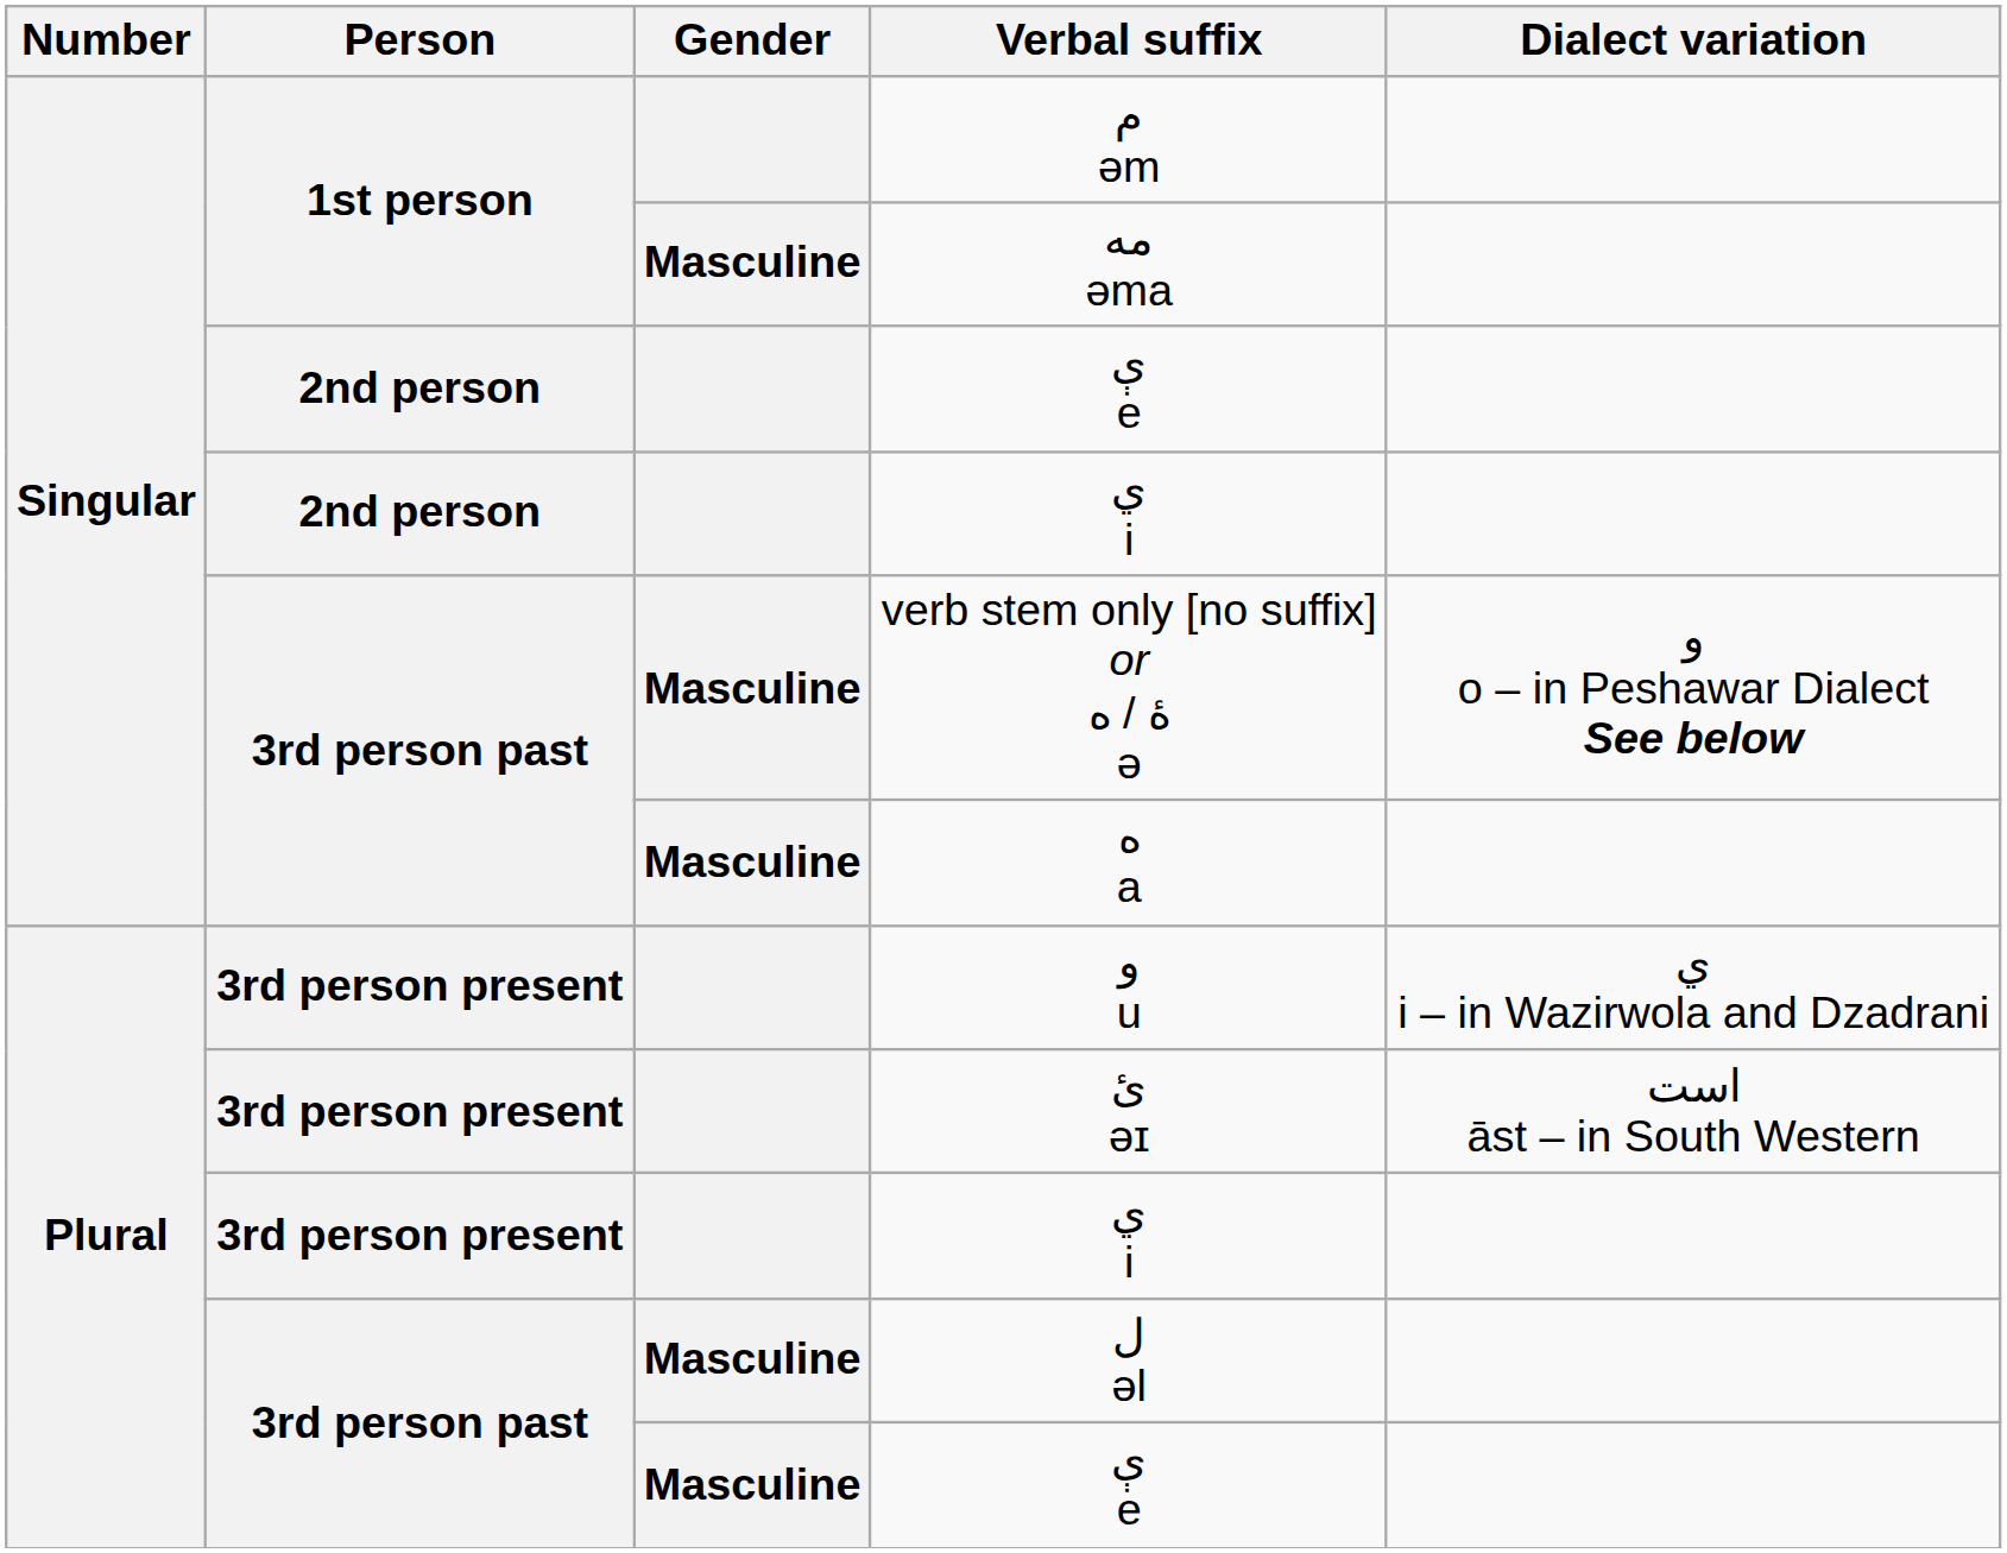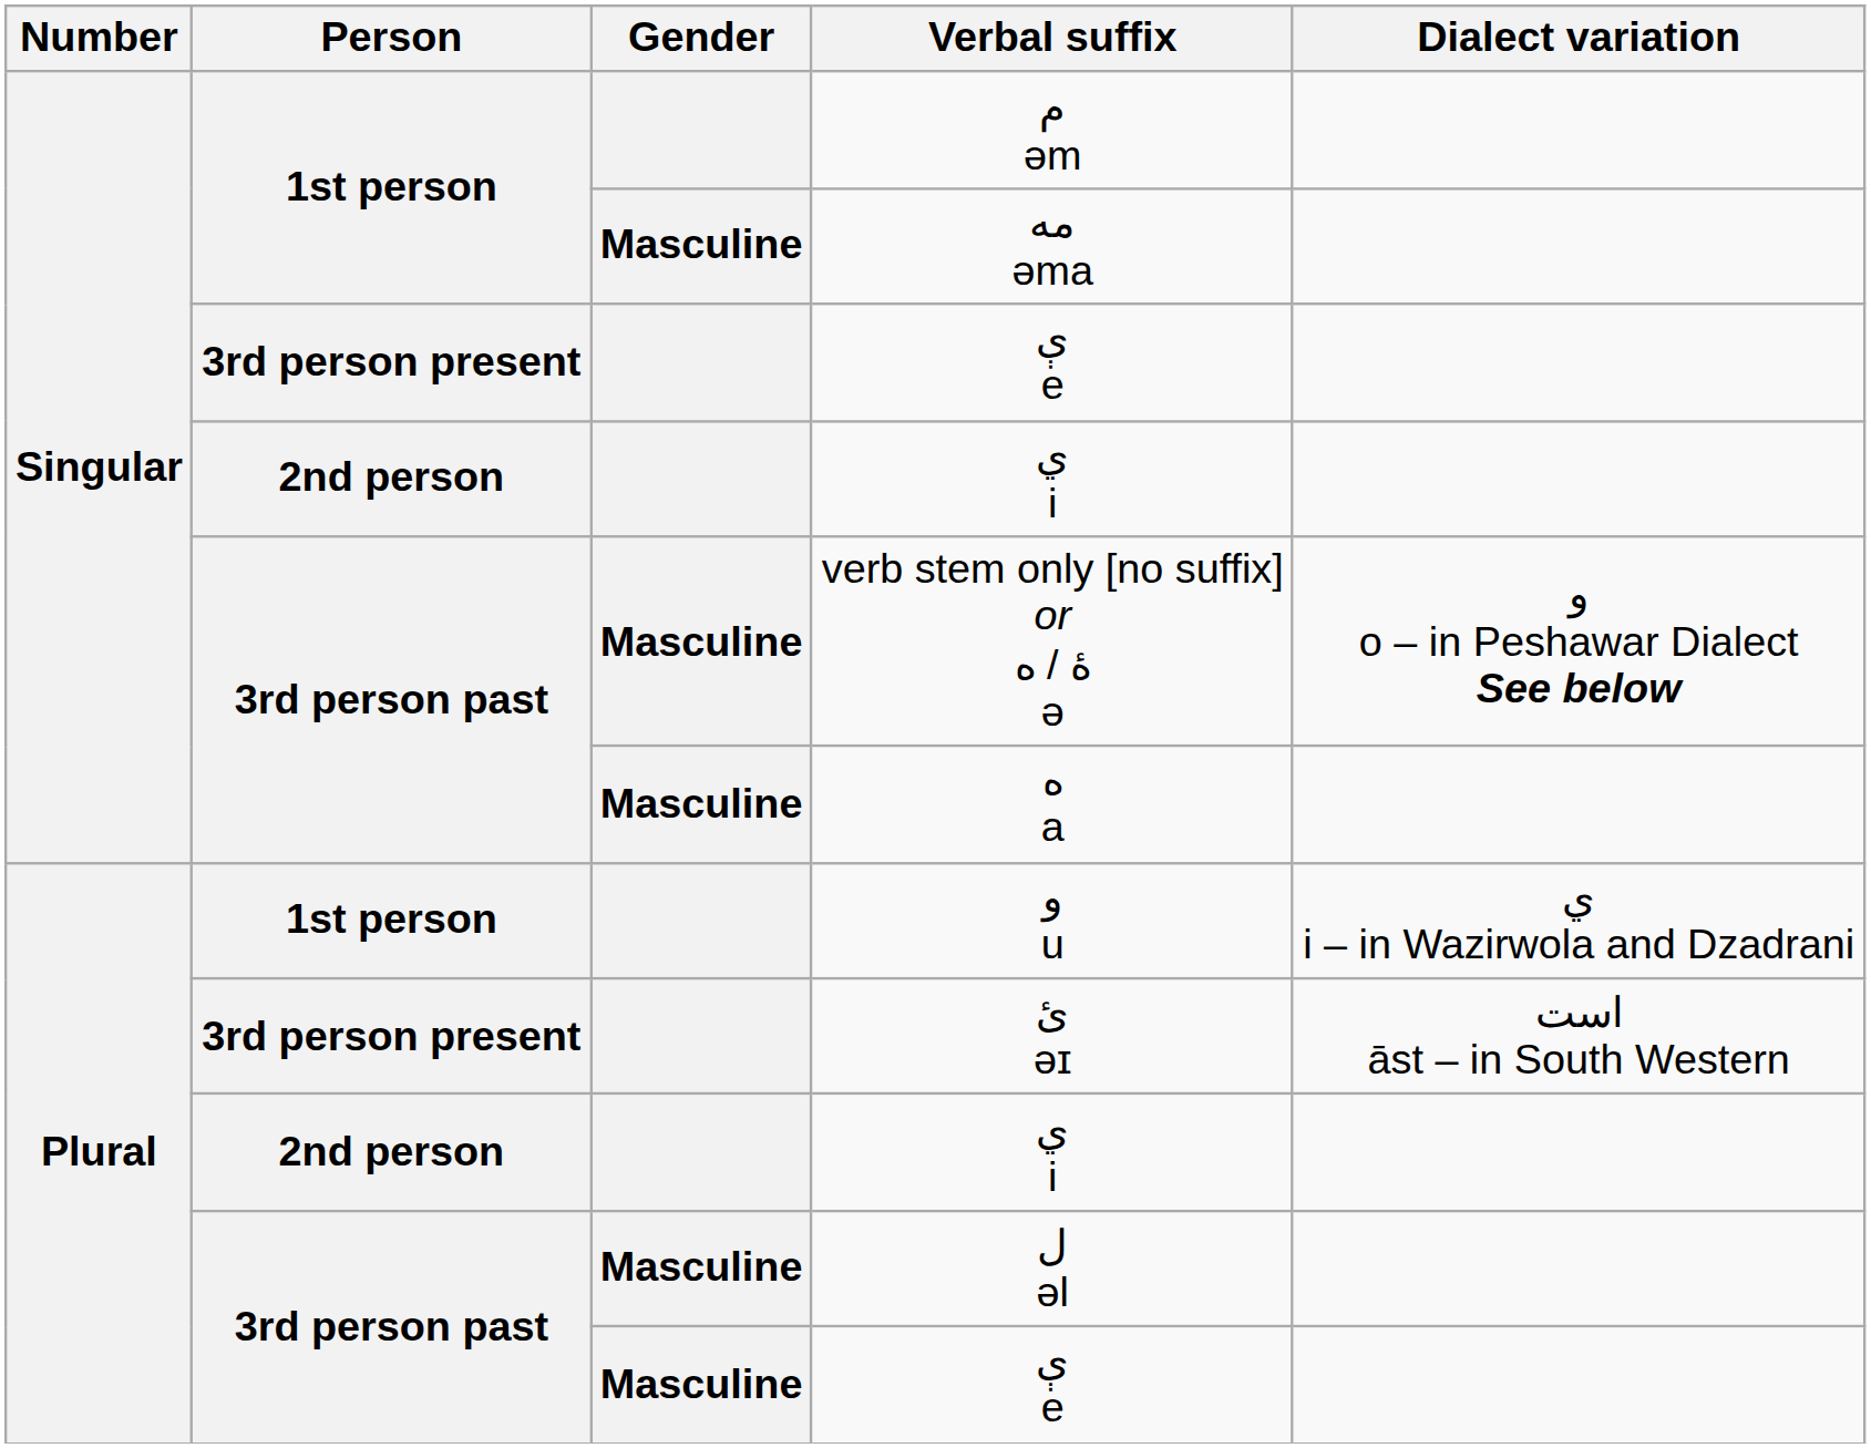 <table class="wikitable" style="text-align: center">
 <tr>
 <th>Number</th>
 <th>Person</th>
 <th>Gender</th>
 <th>Verbal suffix</th>
 <th>Dialect variation</th>
 </tr>
 <tr>
 <th rowspan="6">Singular</th>
 <th rowspan="2">1st person</th>
 <th></th>
 <td>م<br>əm</td>
 <td></td>
 </tr>
 <tr>
 <th>Masculine</th>
 <td>مه<br>əma</td>
 <td></td>
 </tr>
 <tr>
-<th>2nd person</th>
+<th>3rd person present</th>
 <th></th>
 <td>ې<br>e</td>
 <td></td>
 </tr>
 <tr>
 <th>2nd person</th>
 <th></th>
 <td>ي<br>i</td>
 <td></td>
 </tr>
 <tr>
 <th rowspan="2">3rd person past</th>
 <th>Masculine</th>
 <td>verb stem only [no suffix]<br><em>or</em><br>ۀ / ه <br>ə</td>
 <td>و <br>o – in  Peshawar Dialect<br><strong><em>See below</em></strong></td>
 </tr>
 <tr>
 <th>Masculine</th>
 <td>ه<br>a</td>
 <td></td>
 </tr>
 <tr>
 <th rowspan="6">Plural</th>
-<th>3rd person present</th>
+<th>1st person</th>
 <th></th>
 <td>و<br>u</td>
 <td>ي<br>i – in Wazirwola and Dzadrani</td>
 </tr>
 <tr>
 <th>3rd person present</th>
 <th></th>
 <td>ئ<br>əɪ</td>
 <td>است<br> āst – in South Western</td>
 </tr>
 <tr>
-<th>3rd person present</th>
+<th>2nd person</th>
 <th></th>
 <td>ي<br>i</td>
 <td></td>
 </tr>
 <tr>
 <th rowspan="2">3rd person past</th>
 <th>Masculine</th>
 <td>ل<br>əl</td>
 <td></td>
 </tr>
 <tr>
 <th>Masculine</th>
 <td>ې<br>e</td>
 <td></td>
 </tr>
 </table>
